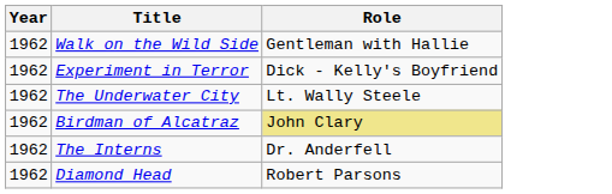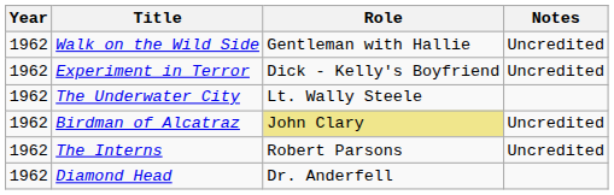 <table class="wikitable">
 <tr>
 <th>Year</th>
 <th>Title</th>
 <th>Role</th>
+<th>Notes</th>
 </tr>
 <tr>
 <td>1962</td>
 <td><em><a href='#'>Walk on the Wild Side</a></em></td>
 <td>Gentleman with Hallie</td>
+<td>Uncredited</td>
 </tr>
 <tr>
 <td>1962</td>
 <td><em><a href='#'>Experiment in Terror</a></em></td>
 <td>Dick - Kelly's Boyfriend</td>
+<td>Uncredited</td>
 </tr>
 <tr>
 <td>1962</td>
 <td><em><a href='#'>The Underwater City</a></em></td>
 <td>Lt. Wally Steele</td>
+<td></td>
 </tr>
 <tr>
 <td>1962</td>
 <td><em><a href='#'>Birdman of Alcatraz</a></em></td>
 <td style="background: khaki;">John Clary</td>
+<td>Uncredited</td>
 </tr>
 <tr>
 <td>1962</td>
 <td><em><a href='#'>The Interns</a></em></td>
-<td>Dr. Anderfell</td>
+<td>Robert Parsons</td>
+<td>Uncredited</td>
 </tr>
 <tr>
 <td>1962</td>
 <td><em><a href='#'>Diamond Head</a></em></td>
-<td>Robert Parsons</td>
+<td>Dr. Anderfell</td>
+<td></td>
 </tr>
 </table>
